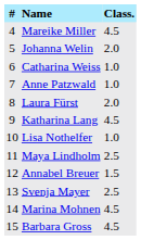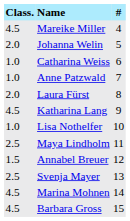 <table border=0 cellpadding=2 cellspacing=0  |- bgcolor=#EAEAEB style="text-align:center; font-size:90%;">
 <tr bgcolor=#ADEBFD>
+<th align=left>Class.</th>
+<th align=left>Name</th>
 <th>#</th>
-<th align=left>Name</th>
-<th align=left>Class.</th>
 </tr>
 <tr>
+<td align=left>4.5</td>
+<td align=left><a href='#'>Mareike Miller</a></td>
 <td>4</td>
-<td align=left><a href='#'>Mareike Miller</a></td>
-<td align=left>4.5</td>
 </tr>
 <tr>
+<td align=left>2.0</td>
+<td align=left><a href='#'>Johanna Welin</a></td>
 <td>5</td>
-<td align=left><a href='#'>Johanna Welin</a></td>
-<td align=left>2.0</td>
 </tr>
 <tr>
+<td align=left>1.0</td>
+<td align=left><a href='#'>Catharina Weiss</a></td>
 <td>6</td>
-<td align=left><a href='#'>Catharina Weiss</a></td>
-<td align=left>1.0</td>
 </tr>
 <tr>
+<td align=left>1.0</td>
+<td align=left><a href='#'>Anne Patzwald</a></td>
 <td>7</td>
-<td align=left><a href='#'>Anne Patzwald</a></td>
-<td align=left>1.0</td>
 </tr>
 <tr>
+<td align=left>2.0</td>
+<td align=left><a href='#'>Laura Fürst</a></td>
 <td>8</td>
-<td align=left><a href='#'>Laura Fürst</a></td>
-<td align=left>2.0</td>
 </tr>
 <tr>
+<td align=left>4.5</td>
+<td align=left><a href='#'>Katharina Lang</a></td>
 <td>9</td>
-<td align=left><a href='#'>Katharina Lang</a></td>
-<td align=left>4.5</td>
 </tr>
 <tr>
+<td align=left>1.0</td>
+<td align=left><a href='#'>Lisa Nothelfer</a></td>
 <td>10</td>
-<td align=left><a href='#'>Lisa Nothelfer</a></td>
-<td align=left>1.0</td>
 </tr>
 <tr>
+<td align=left>2.5</td>
+<td align=left><a href='#'>Maya Lindholm</a></td>
 <td>11</td>
-<td align=left><a href='#'>Maya Lindholm</a></td>
-<td align=left>2.5</td>
 </tr>
 <tr>
+<td align=left>1.5</td>
+<td align=left><a href='#'>Annabel Breuer</a></td>
 <td>12</td>
-<td align=left><a href='#'>Annabel Breuer</a></td>
-<td align=left>1.5</td>
 </tr>
 <tr>
+<td align=left>2.5</td>
+<td align=left><a href='#'>Svenja Mayer</a></td>
 <td>13</td>
-<td align=left><a href='#'>Svenja Mayer</a></td>
-<td align=left>2.5</td>
 </tr>
 <tr>
+<td align=left>4.5</td>
+<td align=left><a href='#'>Marina Mohnen</a></td>
 <td>14</td>
-<td align=left><a href='#'>Marina Mohnen</a></td>
-<td align=left>4.5</td>
 </tr>
 <tr>
+<td align=left>4.5</td>
+<td align=left><a href='#'>Barbara Gross</a></td>
 <td>15</td>
-<td align=left><a href='#'>Barbara Gross</a></td>
-<td align=left>4.5</td>
 </tr>
 </table>
